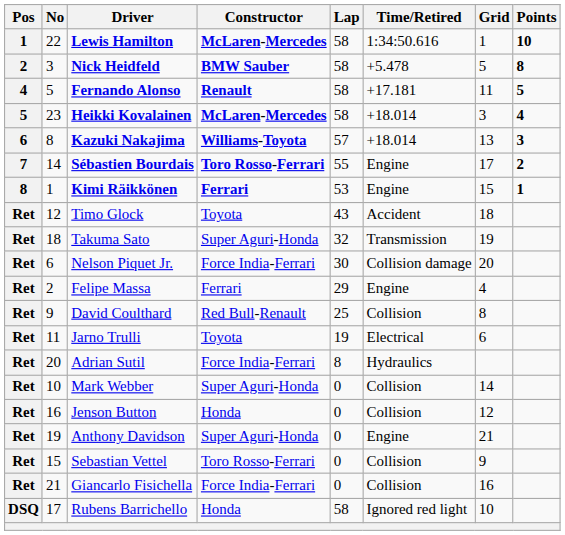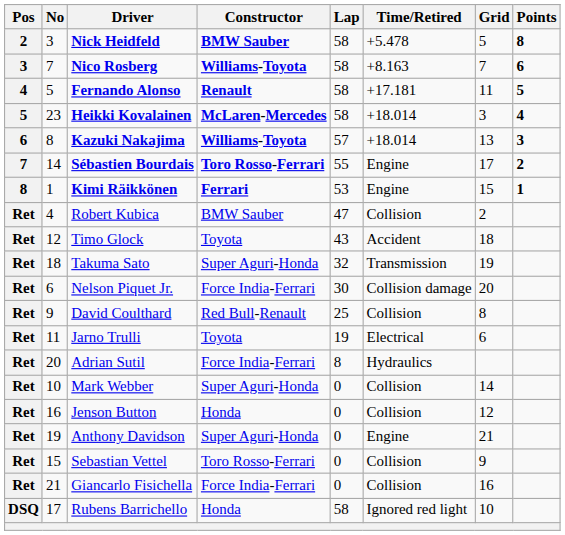 <table class="wikitable" style="font-size: 85%">
 <tr>
 <th>Pos</th>
 <th>No</th>
 <th>Driver</th>
 <th>Constructor</th>
 <th>Lap</th>
 <th>Time/Retired</th>
 <th>Grid</th>
 <th>Points</th>
 </tr>
 <tr>
-<th>1</th>
-<td>22</td>
-<td> <strong><a href='#'>Lewis Hamilton</a></strong></td>
-<td><strong><a href='#'>McLaren</a>-<a href='#'>Mercedes</a></strong></td>
-<td>58</td>
-<td>1:34:50.616</td>
-<td>1</td>
-<td><strong>10</strong></td>
-</tr>
-<tr>
 <th>2</th>
 <td>3</td>
 <td> <strong><a href='#'>Nick Heidfeld</a></strong></td>
 <td><strong><a href='#'>BMW Sauber</a></strong></td>
 <td>58</td>
 <td>+5.478</td>
 <td>5</td>
 <td><strong>8</strong></td>
+</tr>
+<tr>
+<th>3</th>
+<td>7</td>
+<td> <strong><a href='#'>Nico Rosberg</a></strong></td>
+<td><strong><a href='#'>Williams</a>-<a href='#'>Toyota</a></strong></td>
+<td>58</td>
+<td>+8.163</td>
+<td>7</td>
+<td><strong>6</strong></td>
 </tr>
 <tr>
 <th>4</th>
 <td>5</td>
 <td> <strong><a href='#'>Fernando Alonso</a></strong></td>
 <td><strong><a href='#'>Renault</a></strong></td>
 <td>58</td>
 <td>+17.181</td>
 <td>11</td>
 <td><strong>5</strong></td>
 </tr>
 <tr>
 <th>5</th>
 <td>23</td>
 <td> <strong><a href='#'>Heikki Kovalainen</a></strong></td>
 <td><strong><a href='#'>McLaren</a>-<a href='#'>Mercedes</a></strong></td>
 <td>58</td>
 <td>+18.014</td>
 <td>3</td>
 <td><strong>4</strong></td>
 </tr>
 <tr>
 <th>6</th>
 <td>8</td>
 <td> <strong><a href='#'>Kazuki Nakajima</a></strong></td>
 <td><strong><a href='#'>Williams</a>-<a href='#'>Toyota</a></strong></td>
 <td>57</td>
 <td>+18.014</td>
 <td>13</td>
 <td><strong>3</strong></td>
 </tr>
 <tr>
 <th>7</th>
 <td>14</td>
 <td> <strong><a href='#'>Sébastien Bourdais</a></strong></td>
 <td><strong><a href='#'>Toro Rosso</a>-<a href='#'>Ferrari</a></strong></td>
 <td>55</td>
 <td>Engine</td>
 <td>17</td>
 <td><strong>2</strong></td>
 </tr>
 <tr>
 <th>8</th>
 <td>1</td>
 <td> <strong><a href='#'>Kimi Räikkönen</a></strong></td>
 <td><strong><a href='#'>Ferrari</a></strong></td>
 <td>53</td>
 <td>Engine</td>
 <td>15</td>
 <td><strong>1</strong></td>
 </tr>
 <tr>
 <th>Ret</th>
+<td>4</td>
+<td> <a href='#'>Robert Kubica</a></td>
+<td><a href='#'>BMW Sauber</a></td>
+<td>47</td>
+<td>Collision</td>
+<td>2</td>
+<td></td>
+</tr>
+<tr>
+<th>Ret</th>
 <td>12</td>
 <td> <a href='#'>Timo Glock</a></td>
 <td><a href='#'>Toyota</a></td>
 <td>43</td>
 <td>Accident</td>
 <td>18</td>
 <td></td>
 </tr>
 <tr>
 <th>Ret</th>
 <td>18</td>
 <td> <a href='#'>Takuma Sato</a></td>
 <td><a href='#'>Super Aguri</a>-<a href='#'>Honda</a></td>
 <td>32</td>
 <td>Transmission</td>
 <td>19</td>
 <td></td>
 </tr>
 <tr>
 <th>Ret</th>
 <td>6</td>
 <td> <a href='#'>Nelson Piquet Jr.</a></td>
 <td><a href='#'>Force India</a>-<a href='#'>Ferrari</a></td>
 <td>30</td>
 <td>Collision damage</td>
 <td>20</td>
-<td></td>
-</tr>
-<tr>
-<th>Ret</th>
-<td>2</td>
-<td> <a href='#'>Felipe Massa</a></td>
-<td><a href='#'>Ferrari</a></td>
-<td>29</td>
-<td>Engine</td>
-<td>4</td>
 <td></td>
 </tr>
 <tr>
 <th>Ret</th>
 <td>9</td>
 <td> <a href='#'>David Coulthard</a></td>
 <td><a href='#'>Red Bull</a>-<a href='#'>Renault</a></td>
 <td>25</td>
 <td>Collision</td>
 <td>8</td>
 <td></td>
 </tr>
 <tr>
 <th>Ret</th>
 <td>11</td>
 <td> <a href='#'>Jarno Trulli</a></td>
 <td><a href='#'>Toyota</a></td>
 <td>19</td>
 <td>Electrical</td>
 <td>6</td>
 <td></td>
 </tr>
 <tr>
 <th>Ret</th>
 <td>20</td>
 <td> <a href='#'>Adrian Sutil</a></td>
 <td><a href='#'>Force India</a>-<a href='#'>Ferrari</a></td>
 <td>8</td>
 <td>Hydraulics</td>
 <td></td>
 <td></td>
 </tr>
 <tr>
 <th>Ret</th>
 <td>10</td>
 <td> <a href='#'>Mark Webber</a></td>
 <td><a href='#'>Super Aguri</a>-<a href='#'>Honda</a></td>
 <td>0</td>
 <td>Collision</td>
 <td>14</td>
 <td></td>
 </tr>
 <tr>
 <th>Ret</th>
 <td>16</td>
 <td> <a href='#'>Jenson Button</a></td>
 <td><a href='#'>Honda</a></td>
 <td>0</td>
 <td>Collision</td>
 <td>12</td>
 <td></td>
 </tr>
 <tr>
 <th>Ret</th>
 <td>19</td>
 <td> <a href='#'>Anthony Davidson</a></td>
 <td><a href='#'>Super Aguri</a>-<a href='#'>Honda</a></td>
 <td>0</td>
 <td>Engine</td>
 <td>21</td>
 <td></td>
 </tr>
 <tr>
 <th>Ret</th>
 <td>15</td>
 <td> <a href='#'>Sebastian Vettel</a></td>
 <td><a href='#'>Toro Rosso</a>-<a href='#'>Ferrari</a></td>
 <td>0</td>
 <td>Collision</td>
 <td>9</td>
 <td></td>
 </tr>
 <tr>
 <th>Ret</th>
 <td>21</td>
 <td> <a href='#'>Giancarlo Fisichella</a></td>
 <td><a href='#'>Force India</a>-<a href='#'>Ferrari</a></td>
 <td>0</td>
 <td>Collision</td>
 <td>16</td>
 <td></td>
 </tr>
 <tr>
 <th>DSQ</th>
 <td>17</td>
 <td> <a href='#'>Rubens Barrichello</a></td>
 <td><a href='#'>Honda</a></td>
 <td>58</td>
 <td>Ignored red light</td>
 <td>10</td>
 <td></td>
 </tr>
 <tr>
 <th colspan="8"></th>
 </tr>
 </table>
